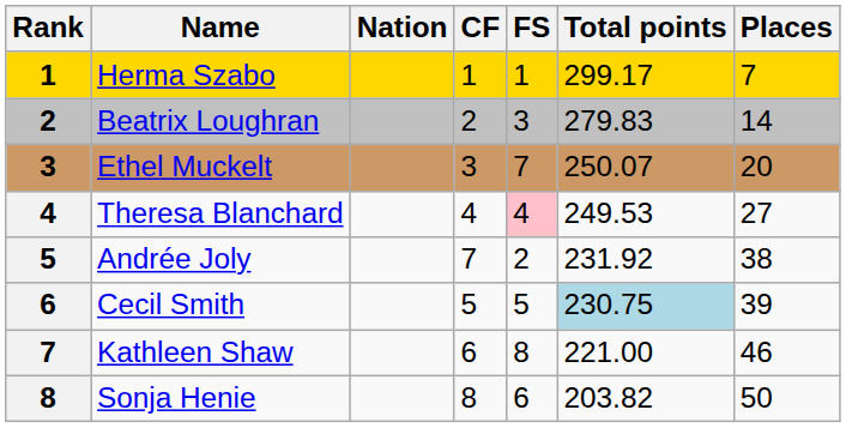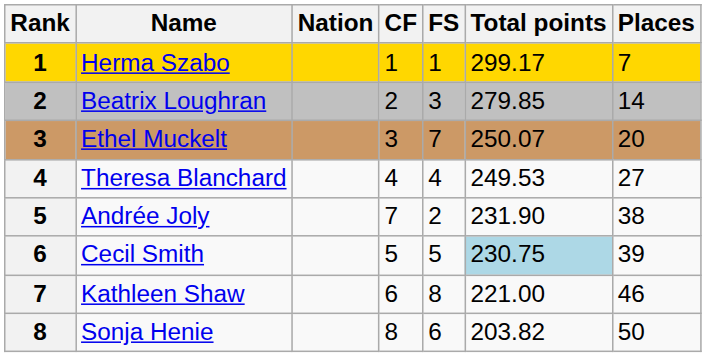 <table class=wikitable>
 <tr>
 <th>Rank</th>
 <th>Name</th>
 <th>Nation</th>
 <th>CF</th>
 <th>FS</th>
 <th>Total points</th>
 <th>Places</th>
 </tr>
 <tr bgcolor=gold>
 <td align=center><strong>1</strong></td>
 <td><a href='#'>Herma Szabo</a></td>
 <td></td>
 <td>1</td>
 <td>1</td>
 <td>299.17</td>
 <td>7</td>
 </tr>
 <tr bgcolor=silver>
 <td align=center><strong>2</strong></td>
 <td><a href='#'>Beatrix Loughran</a></td>
 <td></td>
 <td>2</td>
 <td>3</td>
-<td>279.83</td>
+<td>279.85</td>
 <td>14</td>
 </tr>
 <tr bgcolor=cc9966>
 <td align=center><strong>3</strong></td>
 <td><a href='#'>Ethel Muckelt</a></td>
 <td></td>
 <td>3</td>
 <td>7</td>
 <td>250.07</td>
 <td>20</td>
 </tr>
 <tr>
 <th>4</th>
 <td><a href='#'>Theresa Blanchard</a></td>
 <td></td>
 <td>4</td>
-<td style="background: pink;">4</td>
+<td>4</td>
 <td>249.53</td>
 <td>27</td>
 </tr>
 <tr>
 <th>5</th>
 <td><a href='#'>Andrée Joly</a></td>
 <td></td>
 <td>7</td>
 <td>2</td>
-<td>231.92</td>
+<td>231.90</td>
 <td>38</td>
 </tr>
 <tr>
 <th>6</th>
 <td><a href='#'>Cecil Smith</a></td>
 <td></td>
 <td>5</td>
 <td>5</td>
 <td style="background: lightblue;">230.75</td>
 <td>39</td>
 </tr>
 <tr>
 <th>7</th>
 <td><a href='#'>Kathleen Shaw</a></td>
 <td></td>
 <td>6</td>
 <td>8</td>
 <td>221.00</td>
 <td>46</td>
 </tr>
 <tr>
 <th>8</th>
 <td><a href='#'>Sonja Henie</a></td>
 <td></td>
 <td>8</td>
 <td>6</td>
 <td>203.82</td>
 <td>50</td>
 </tr>
 </table>
